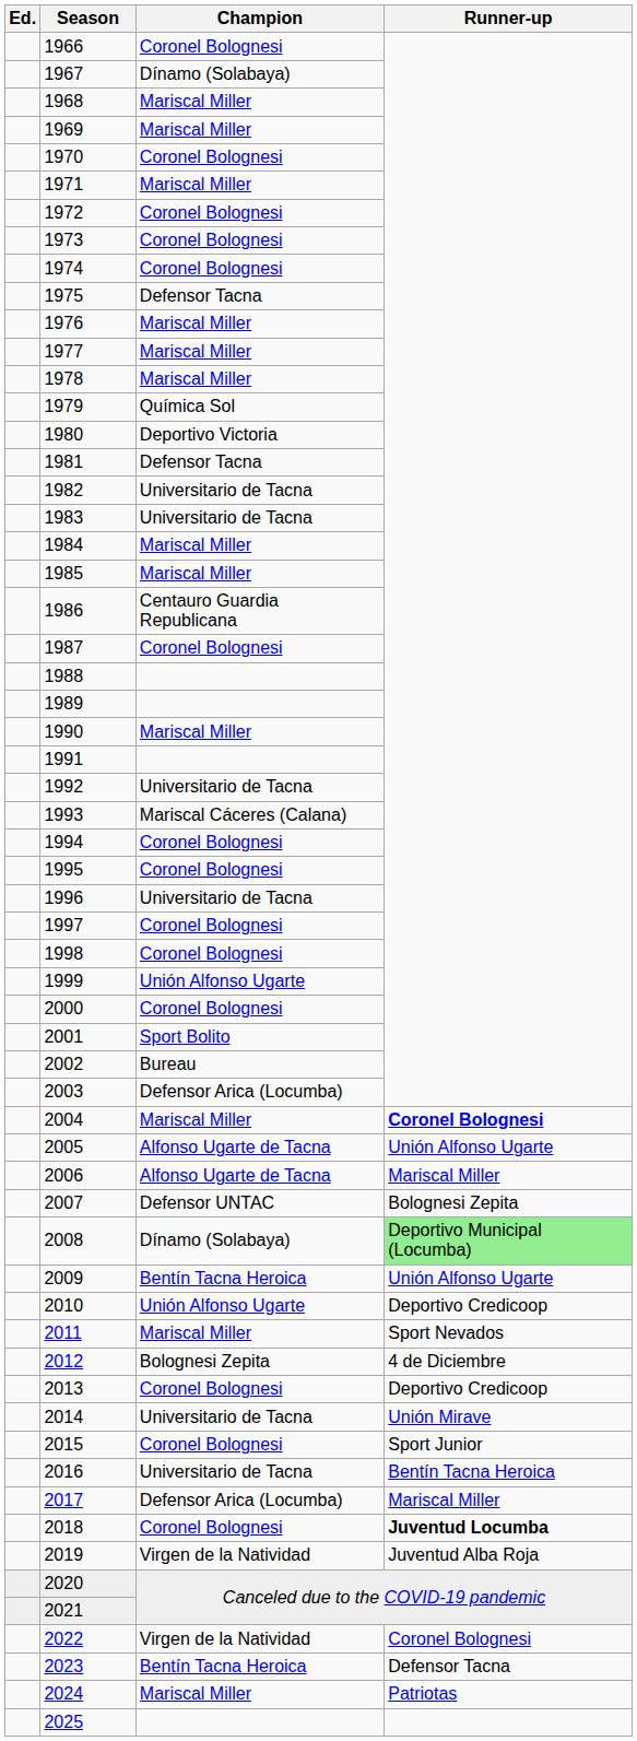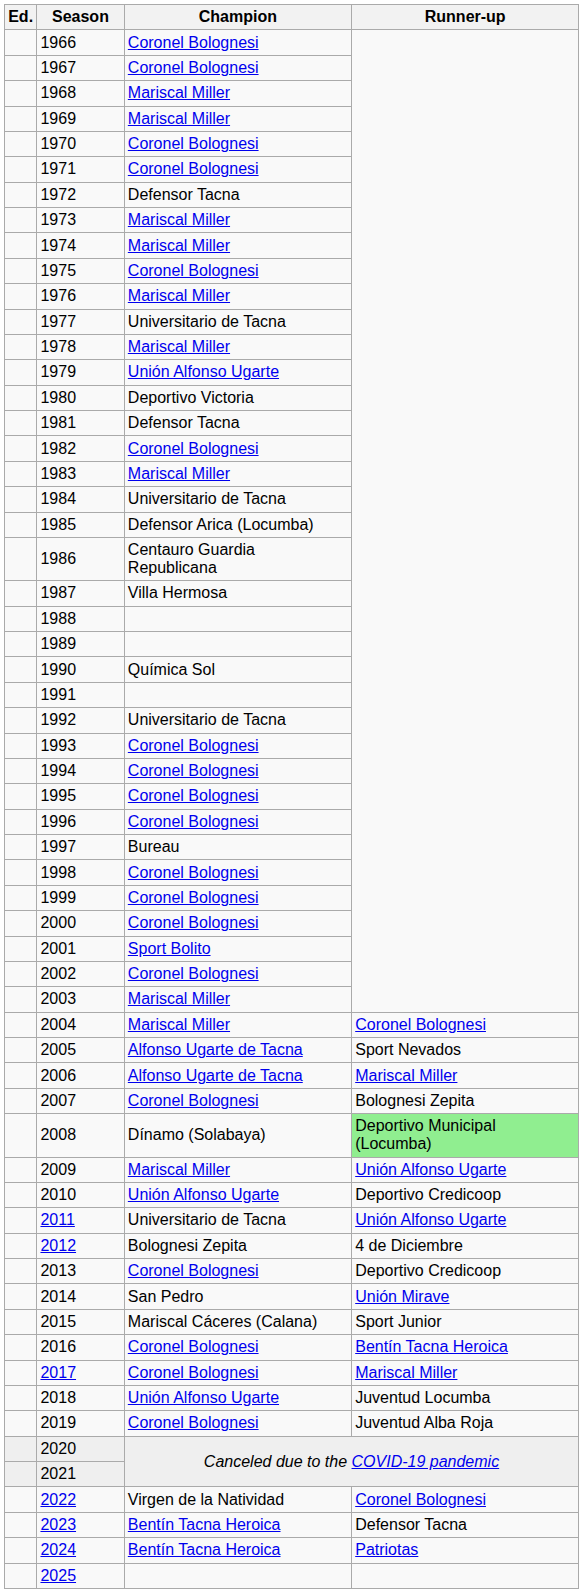 <table class="wikitable sortable">
 <tr>
 <th width=px>Ed.</th>
 <th width=80px>Season</th>
 <th width=220px>Champion</th>
 <th width=220px>Runner-up</th>
 </tr>
 <tr>
 <td></td>
 <td>1966</td>
 <td><a href='#'>Coronel Bolognesi</a></td>
 </tr>
 <tr>
 <td></td>
 <td>1967</td>
-<td>Dínamo (Solabaya)</td>
+<td><a href='#'>Coronel Bolognesi</a></td>
 </tr>
 <tr>
 <td></td>
 <td>1968</td>
 <td><a href='#'>Mariscal Miller</a></td>
 </tr>
 <tr>
 <td></td>
 <td>1969</td>
 <td><a href='#'>Mariscal Miller</a></td>
 </tr>
 <tr>
 <td></td>
 <td>1970</td>
 <td><a href='#'>Coronel Bolognesi</a></td>
 </tr>
 <tr>
 <td></td>
 <td>1971</td>
+<td><a href='#'>Coronel Bolognesi</a></td>
+</tr>
+<tr>
+<td></td>
+<td>1972</td>
+<td>Defensor Tacna</td>
+</tr>
+<tr>
+<td></td>
+<td>1973</td>
 <td><a href='#'>Mariscal Miller</a></td>
 </tr>
 <tr>
 <td></td>
-<td>1972</td>
-<td><a href='#'>Coronel Bolognesi</a></td>
-</tr>
-<tr>
-<td></td>
-<td>1973</td>
-<td><a href='#'>Coronel Bolognesi</a></td>
-</tr>
-<tr>
-<td></td>
 <td>1974</td>
-<td><a href='#'>Coronel Bolognesi</a></td>
+<td><a href='#'>Mariscal Miller</a></td>
 </tr>
 <tr>
 <td></td>
 <td>1975</td>
-<td>Defensor Tacna</td>
+<td><a href='#'>Coronel Bolognesi</a></td>
 </tr>
 <tr>
 <td></td>
 <td>1976</td>
 <td><a href='#'>Mariscal Miller</a></td>
 </tr>
 <tr>
 <td></td>
 <td>1977</td>
-<td><a href='#'>Mariscal Miller</a></td>
+<td>Universitario de Tacna</td>
 </tr>
 <tr>
 <td></td>
 <td>1978</td>
 <td><a href='#'>Mariscal Miller</a></td>
 </tr>
 <tr>
 <td></td>
 <td>1979</td>
-<td>Química Sol</td>
+<td><a href='#'>Unión Alfonso Ugarte</a></td>
 </tr>
 <tr>
 <td></td>
 <td>1980</td>
 <td>Deportivo Victoria</td>
 </tr>
 <tr>
 <td></td>
 <td>1981</td>
 <td>Defensor Tacna</td>
 </tr>
 <tr>
 <td></td>
 <td>1982</td>
+<td><a href='#'>Coronel Bolognesi</a></td>
+</tr>
+<tr>
+<td></td>
+<td>1983</td>
+<td><a href='#'>Mariscal Miller</a></td>
+</tr>
+<tr>
+<td></td>
+<td>1984</td>
 <td>Universitario de Tacna</td>
 </tr>
 <tr>
 <td></td>
-<td>1983</td>
-<td>Universitario de Tacna</td>
-</tr>
-<tr>
-<td></td>
-<td>1984</td>
-<td><a href='#'>Mariscal Miller</a></td>
-</tr>
-<tr>
-<td></td>
 <td>1985</td>
-<td><a href='#'>Mariscal Miller</a></td>
+<td>Defensor Arica (Locumba)</td>
 </tr>
 <tr>
 <td></td>
 <td>1986</td>
 <td>Centauro Guardia Republicana</td>
 </tr>
 <tr>
 <td></td>
 <td>1987</td>
-<td><a href='#'>Coronel Bolognesi</a></td>
+<td>Villa Hermosa</td>
 </tr>
 <tr>
 <td></td>
 <td>1988</td>
 <td></td>
 </tr>
 <tr>
 <td></td>
 <td>1989</td>
 <td></td>
 </tr>
 <tr>
 <td></td>
 <td>1990</td>
-<td><a href='#'>Mariscal Miller</a></td>
+<td>Química Sol</td>
 </tr>
 <tr>
 <td></td>
 <td>1991</td>
 <td></td>
 </tr>
 <tr>
 <td></td>
 <td>1992</td>
 <td>Universitario de Tacna</td>
 </tr>
 <tr>
 <td></td>
 <td>1993</td>
-<td>Mariscal Cáceres (Calana)</td>
+<td><a href='#'>Coronel Bolognesi</a></td>
 </tr>
 <tr>
 <td></td>
 <td>1994</td>
 <td><a href='#'>Coronel Bolognesi</a></td>
 </tr>
 <tr>
 <td></td>
 <td>1995</td>
 <td><a href='#'>Coronel Bolognesi</a></td>
 </tr>
 <tr>
 <td></td>
 <td>1996</td>
-<td>Universitario de Tacna</td>
+<td><a href='#'>Coronel Bolognesi</a></td>
 </tr>
 <tr>
 <td></td>
 <td>1997</td>
-<td><a href='#'>Coronel Bolognesi</a></td>
+<td>Bureau</td>
 </tr>
 <tr>
 <td></td>
 <td>1998</td>
 <td><a href='#'>Coronel Bolognesi</a></td>
 </tr>
 <tr>
 <td></td>
 <td>1999</td>
-<td><a href='#'>Unión Alfonso Ugarte</a></td>
+<td><a href='#'>Coronel Bolognesi</a></td>
 </tr>
 <tr>
 <td></td>
 <td>2000</td>
 <td><a href='#'>Coronel Bolognesi</a></td>
 </tr>
 <tr>
 <td></td>
 <td>2001</td>
 <td><a href='#'>Sport Bolito</a></td>
 </tr>
 <tr>
 <td></td>
 <td>2002</td>
-<td>Bureau</td>
+<td><a href='#'>Coronel Bolognesi</a></td>
 </tr>
 <tr>
 <td></td>
 <td>2003</td>
-<td>Defensor Arica (Locumba)</td>
+<td><a href='#'>Mariscal Miller</a></td>
 </tr>
 <tr>
 <td></td>
 <td>2004</td>
 <td><a href='#'>Mariscal Miller</a></td>
-<td><strong><a href='#'>Coronel Bolognesi</a></strong></td>
+<td><a href='#'>Coronel Bolognesi</a></td>
 </tr>
 <tr>
 <td></td>
 <td>2005</td>
 <td><a href='#'>Alfonso Ugarte de Tacna</a></td>
-<td><a href='#'>Unión Alfonso Ugarte</a></td>
+<td>Sport Nevados</td>
 </tr>
 <tr>
 <td></td>
 <td>2006</td>
 <td><a href='#'>Alfonso Ugarte de Tacna</a></td>
 <td><a href='#'>Mariscal Miller</a></td>
 </tr>
 <tr>
 <td></td>
 <td>2007</td>
-<td>Defensor UNTAC</td>
+<td><a href='#'>Coronel Bolognesi</a></td>
 <td>Bolognesi Zepita</td>
 </tr>
 <tr>
 <td></td>
 <td>2008</td>
 <td>Dínamo (Solabaya)</td>
 <td style="background: lightgreen;">Deportivo Municipal (Locumba)</td>
 </tr>
 <tr>
 <td></td>
 <td>2009</td>
-<td><a href='#'>Bentín Tacna Heroica</a></td>
+<td><a href='#'>Mariscal Miller</a></td>
 <td><a href='#'>Unión Alfonso Ugarte</a></td>
 </tr>
 <tr>
 <td></td>
 <td>2010</td>
 <td><a href='#'>Unión Alfonso Ugarte</a></td>
 <td>Deportivo Credicoop</td>
 </tr>
 <tr>
 <td></td>
 <td><a href='#'>2011</a></td>
-<td><a href='#'>Mariscal Miller</a></td>
-<td>Sport Nevados</td>
+<td>Universitario de Tacna</td>
+<td><a href='#'>Unión Alfonso Ugarte</a></td>
 </tr>
 <tr>
 <td></td>
 <td><a href='#'>2012</a></td>
 <td>Bolognesi Zepita</td>
 <td>4 de Diciembre</td>
 </tr>
 <tr>
 <td></td>
 <td>2013</td>
 <td><a href='#'>Coronel Bolognesi</a></td>
 <td>Deportivo Credicoop</td>
 </tr>
 <tr>
 <td></td>
 <td>2014</td>
-<td>Universitario de Tacna</td>
+<td>San Pedro</td>
 <td><a href='#'>Unión Mirave</a></td>
 </tr>
 <tr>
 <td></td>
 <td>2015</td>
-<td><a href='#'>Coronel Bolognesi</a></td>
+<td>Mariscal Cáceres (Calana)</td>
 <td>Sport Junior</td>
 </tr>
 <tr>
 <td></td>
 <td>2016</td>
-<td>Universitario de Tacna</td>
+<td><a href='#'>Coronel Bolognesi</a></td>
 <td><a href='#'>Bentín Tacna Heroica</a></td>
 </tr>
 <tr>
 <td></td>
 <td><a href='#'>2017</a></td>
-<td>Defensor Arica (Locumba)</td>
+<td><a href='#'>Coronel Bolognesi</a></td>
 <td><a href='#'>Mariscal Miller</a></td>
 </tr>
 <tr>
 <td></td>
 <td>2018</td>
-<td><a href='#'>Coronel Bolognesi</a></td>
-<td><strong>Juventud Locumba</strong></td>
+<td><a href='#'>Unión Alfonso Ugarte</a></td>
+<td>Juventud Locumba</td>
 </tr>
 <tr>
 <td></td>
 <td>2019</td>
-<td>Virgen de la Natividad</td>
+<td><a href='#'>Coronel Bolognesi</a></td>
 <td>Juventud Alba Roja</td>
 </tr>
 <tr bgcolor=#efefef>
 <td></td>
 <td>2020</td>
 <td rowspan=2 colspan="2" align=center><em>Canceled due to the <a href='#'>COVID-19 pandemic</a></em></td>
 </tr>
 <tr bgcolor=#efefef>
 <td></td>
 <td>2021</td>
 </tr>
 <tr>
 <td></td>
 <td><a href='#'>2022</a></td>
 <td>Virgen de la Natividad</td>
 <td><a href='#'>Coronel Bolognesi</a></td>
 </tr>
 <tr>
 <td></td>
 <td><a href='#'>2023</a></td>
 <td><a href='#'>Bentín Tacna Heroica</a></td>
 <td>Defensor Tacna</td>
 </tr>
 <tr>
 <td></td>
 <td><a href='#'>2024</a></td>
-<td><a href='#'>Mariscal Miller</a></td>
+<td><a href='#'>Bentín Tacna Heroica</a></td>
 <td><a href='#'>Patriotas</a></td>
 </tr>
 <tr>
 <td></td>
 <td><a href='#'>2025</a></td>
 <td></td>
 <td></td>
 </tr>
 <tr>
 </tr>
 </table>
